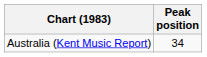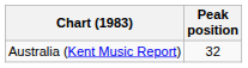 <table class="wikitable">
 <tr>
 <th>Chart (1983)</th>
 <th>Peak<br>position</th>
 </tr>
 <tr>
 <td>Australia (<a href='#'>Kent Music Report</a>)</td>
-<td style="text-align:center;">34</td>
+<td style="text-align:center;">32</td>
 </tr>
 </table>
